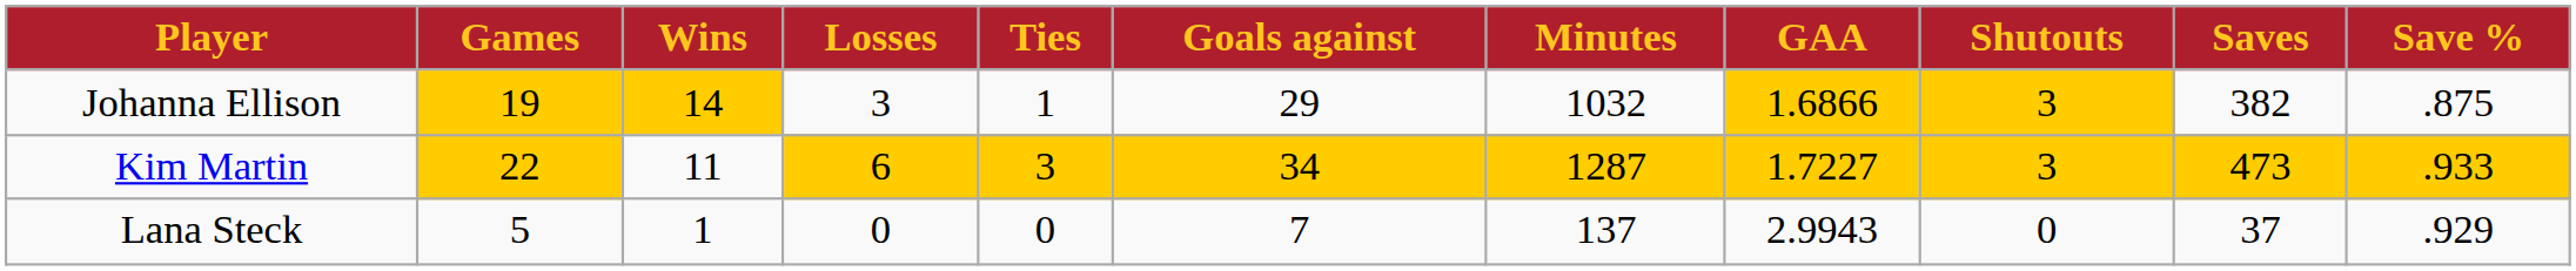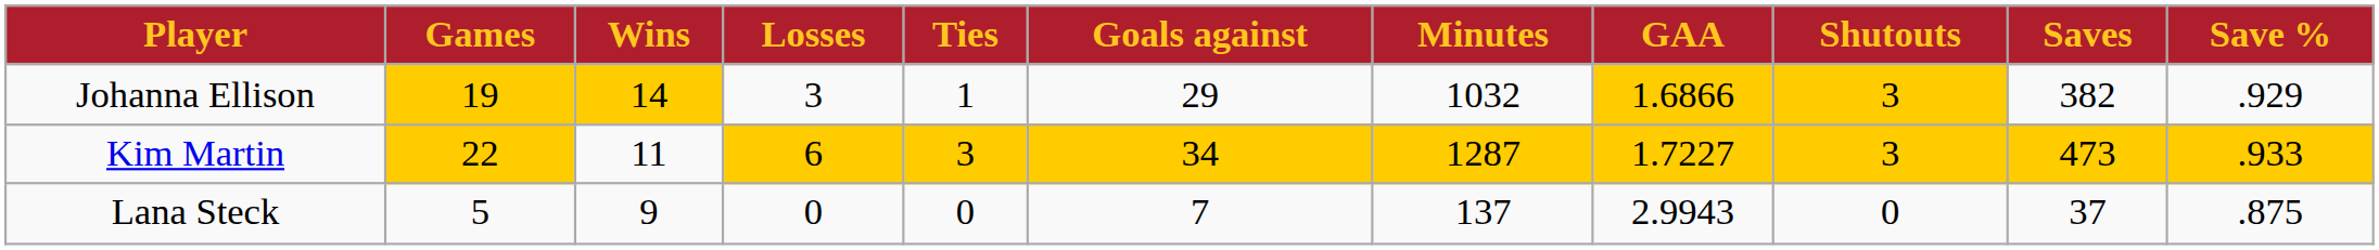 <table class="wikitable" width="80%">
 <tr align="center"  style=" background:#AF1E2D;color:#FFC61E;">
 <td><strong>Player</strong></td>
 <td><strong>Games</strong></td>
 <td><strong>Wins</strong></td>
 <td><strong>Losses</strong></td>
 <td><strong>Ties</strong></td>
 <td><strong>Goals against</strong></td>
 <td><strong>Minutes</strong></td>
 <td><strong>GAA</strong></td>
 <td><strong>Shutouts</strong></td>
 <td><strong>Saves</strong></td>
 <td><strong>Save %</strong></td>
 </tr>
 <tr align="center" bgcolor="">
 <td>Johanna Ellison</td>
 <td bgcolor="#FFCC00">19</td>
 <td bgcolor="#FFCC00">14</td>
 <td>3</td>
 <td>1</td>
 <td>29</td>
 <td>1032</td>
 <td bgcolor="#FFCC00">1.6866</td>
 <td bgcolor="#FFCC00">3</td>
 <td>382</td>
-<td>.875</td>
+<td>.929</td>
 </tr>
 <tr align="center" bgcolor="">
 <td><a href='#'>Kim Martin</a></td>
 <td bgcolor="#FFCC00">22</td>
 <td>11</td>
 <td bgcolor="#FFCC00">6</td>
 <td bgcolor="#FFCC00">3</td>
 <td bgcolor="#FFCC00">34</td>
 <td bgcolor="#FFCC00">1287</td>
 <td bgcolor="#FFCC00">1.7227</td>
 <td bgcolor="#FFCC00">3</td>
 <td bgcolor="#FFCC00">473</td>
 <td bgcolor="#FFCC00">.933</td>
 </tr>
 <tr align="center" bgcolor="">
 <td>Lana Steck</td>
 <td>5</td>
-<td>1</td>
+<td>9</td>
 <td>0</td>
 <td>0</td>
 <td>7</td>
 <td>137</td>
 <td>2.9943</td>
 <td>0</td>
 <td>37</td>
-<td>.929</td>
+<td>.875</td>
 </tr>
 </table>
